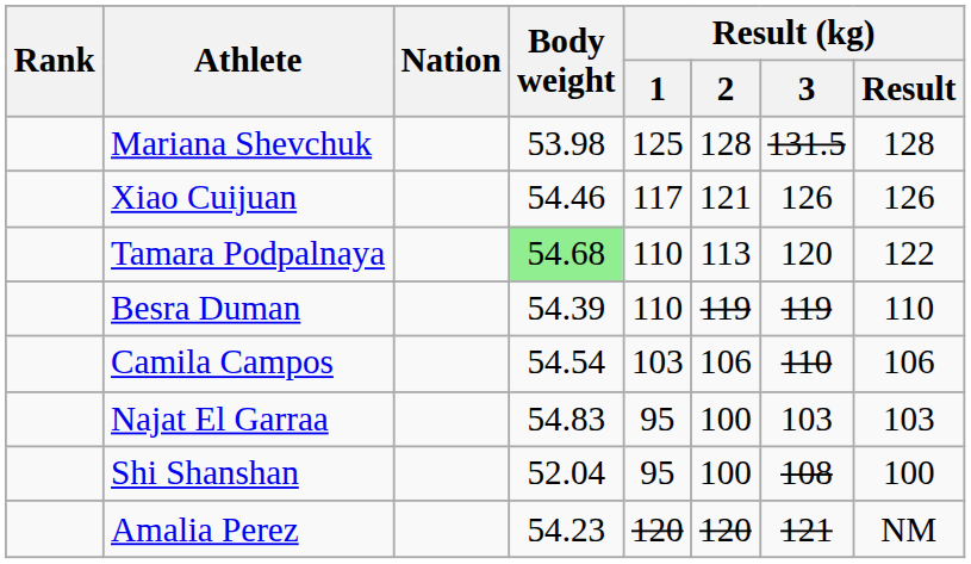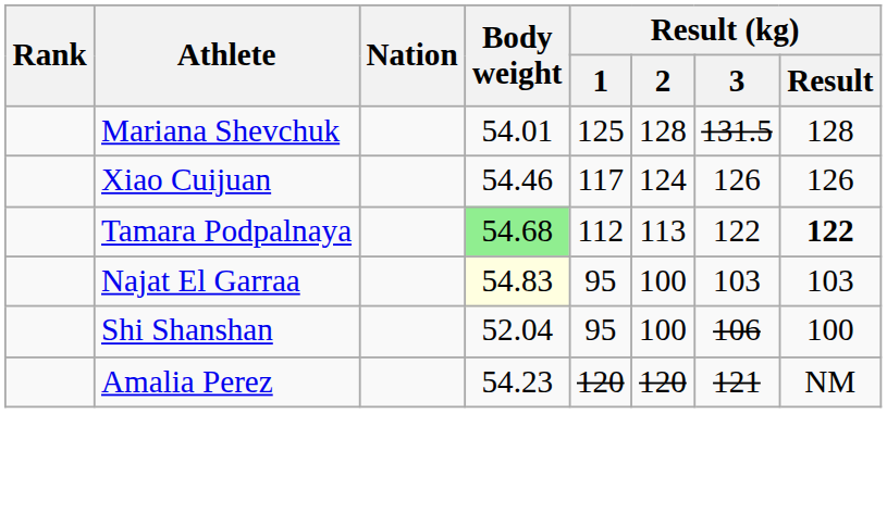 <table class="wikitable sortable" style="text-align:center;">
 <tr>
 <th rowspan=2>Rank</th>
 <th rowspan=2>Athlete</th>
 <th rowspan=2>Nation</th>
 <th rowspan=2>Body<br>weight</th>
 <th colspan=4>Result (kg)</th>
 </tr>
 <tr>
 <th>1</th>
 <th>2</th>
 <th>3</th>
 <th>Result</th>
 </tr>
 <tr>
 <td></td>
 <td align=left><a href='#'>Mariana Shevchuk</a></td>
 <td align=left></td>
-<td>53.98</td>
+<td>54.01</td>
 <td>125</td>
 <td>128</td>
 <td><s>131.5</s></td>
 <td>128</td>
 </tr>
 <tr>
 <td></td>
 <td align=left><a href='#'>Xiao Cuijuan</a></td>
 <td align=left></td>
 <td>54.46</td>
 <td>117</td>
-<td>121</td>
+<td>124</td>
 <td>126</td>
 <td>126</td>
 </tr>
 <tr>
 <td></td>
 <td align=left><a href='#'>Tamara Podpalnaya</a></td>
 <td align=left></td>
 <td style="background: lightgreen;">54.68</td>
-<td>110</td>
+<td>112</td>
 <td>113</td>
-<td>120</td>
 <td>122</td>
-</tr>
-<tr>
-<td></td>
-<td align=left><a href='#'>Besra Duman</a></td>
-<td align=left></td>
-<td>54.39</td>
-<td>110</td>
-<td><s>119</s></td>
-<td><s>119</s></td>
-<td>110</td>
-</tr>
-<tr>
-<td></td>
-<td align=left><a href='#'>Camila Campos</a></td>
-<td align=left></td>
-<td>54.54</td>
-<td>103</td>
-<td>106</td>
-<td><s>110</s></td>
-<td>106</td>
+<td><strong>122</strong></td>
 </tr>
 <tr>
 <td></td>
 <td align=left><a href='#'>Najat El Garraa</a></td>
 <td align=left></td>
-<td>54.83</td>
+<td style="background: lightyellow;">54.83</td>
 <td>95</td>
 <td>100</td>
 <td>103</td>
 <td>103</td>
 </tr>
 <tr>
 <td></td>
 <td align=left><a href='#'>Shi Shanshan</a></td>
 <td align=left></td>
 <td>52.04</td>
 <td>95</td>
 <td>100</td>
-<td><s>108</s></td>
+<td><s>106</s></td>
 <td>100</td>
 </tr>
 <tr>
 <td></td>
 <td align=left><a href='#'>Amalia Perez</a></td>
 <td align=left></td>
 <td>54.23</td>
 <td><s>120</s></td>
 <td><s>120</s></td>
 <td><s>121</s></td>
 <td>NM</td>
 </tr>
 </table>
